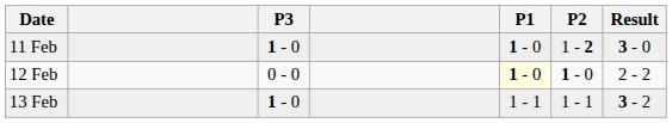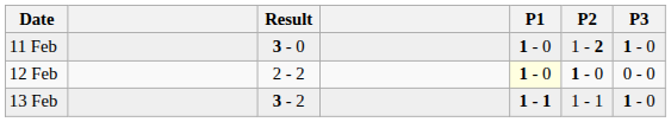 <table class="wikitable">
 <tr>
 <th width=50px>Date</th>
 <th width=165px></th>
-<th width=40px>P3</th>
+<th width=50px>Result</th>
 <th width=165px></th>
 <th width=40px>P1</th>
 <th width=40px>P2</th>
-<th width=50px>Result</th>
+<th width=40px>P3</th>
 </tr>
 <tr bgcolor="#EFEFEF">
 <td>11 Feb</td>
 <td></td>
-<td align="center"><strong>1</strong> - 0</td>
+<td align="center"><strong>3</strong> - 0</td>
 <td></td>
 <td align="center"><strong>1</strong> - 0</td>
 <td align="center">1 - <strong>2</strong></td>
-<td align="center"><strong>3</strong> - 0</td>
+<td align="center"><strong>1</strong> - 0</td>
 </tr>
 <tr>
 <td>12 Feb</td>
 <td></td>
-<td align="center">0 - 0</td>
+<td align="center">2 - 2</td>
 <td></td>
 <td align="center" style="background: lightyellow;"><strong>1</strong> - 0</td>
 <td align="center"><strong>1</strong> - 0</td>
-<td align="center">2 - 2</td>
+<td align="center">0 - 0</td>
 </tr>
 <tr bgcolor="#EFEFEF">
 <td>13 Feb</td>
 <td></td>
+<td align="center"><strong>3</strong> - 2</td>
+<td></td>
+<td align="center"><strong>1 - 1</strong></td>
+<td align="center">1 - 1</td>
 <td align="center"><strong>1</strong> - 0</td>
-<td></td>
-<td align="center">1 - 1</td>
-<td align="center">1 - 1</td>
-<td align="center"><strong>3</strong> - 2</td>
 </tr>
 </table>
